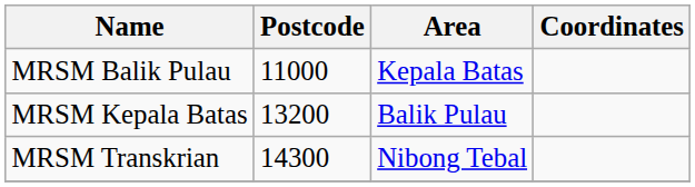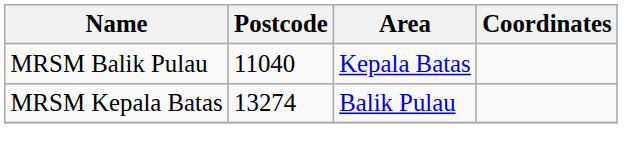 <table class="wikitable sortable">
 <tr>
 <th>Name</th>
 <th>Postcode</th>
 <th>Area</th>
 <th>Coordinates</th>
 </tr>
 <tr>
 <td>MRSM Balik Pulau</td>
-<td>11000</td>
+<td>11040</td>
 <td><a href='#'>Kepala Batas</a></td>
 <td></td>
 </tr>
 <tr>
 <td>MRSM Kepala Batas</td>
-<td>13200</td>
+<td>13274</td>
 <td><a href='#'>Balik Pulau</a></td>
-<td></td>
-</tr>
-<tr>
-<td>MRSM Transkrian</td>
-<td>14300</td>
-<td><a href='#'>Nibong Tebal</a></td>
 <td></td>
 </tr>
 <tr>
 </tr>
 </table>
